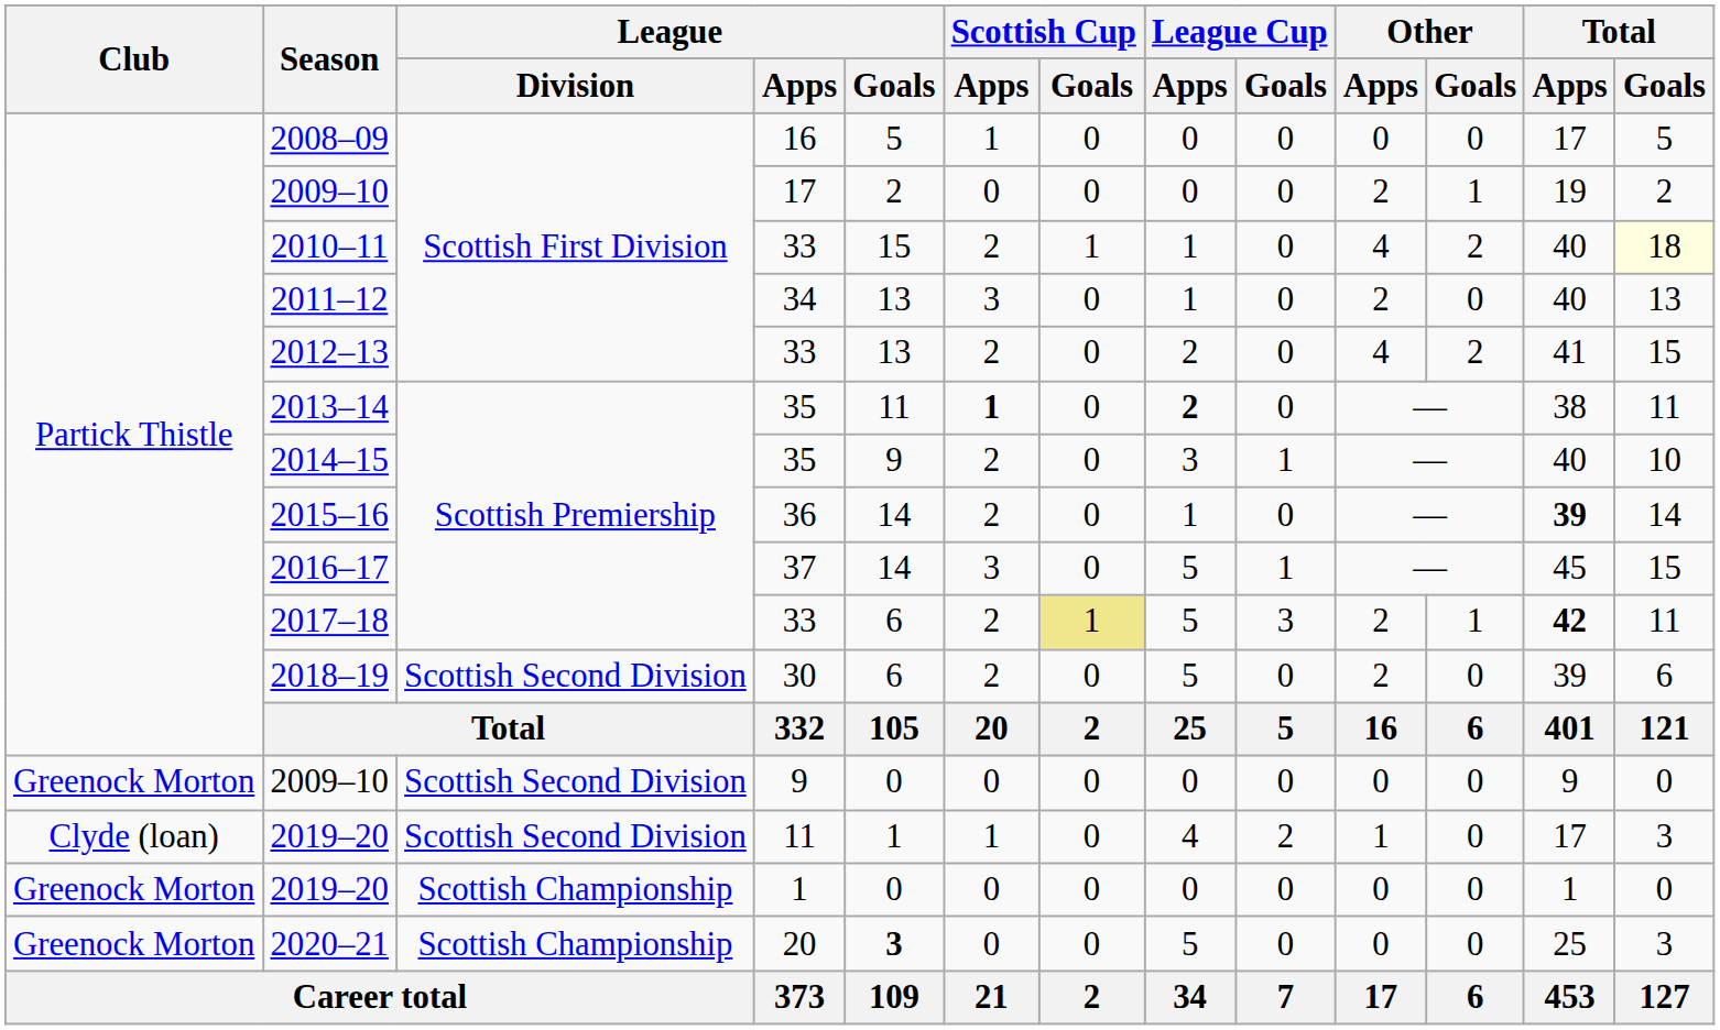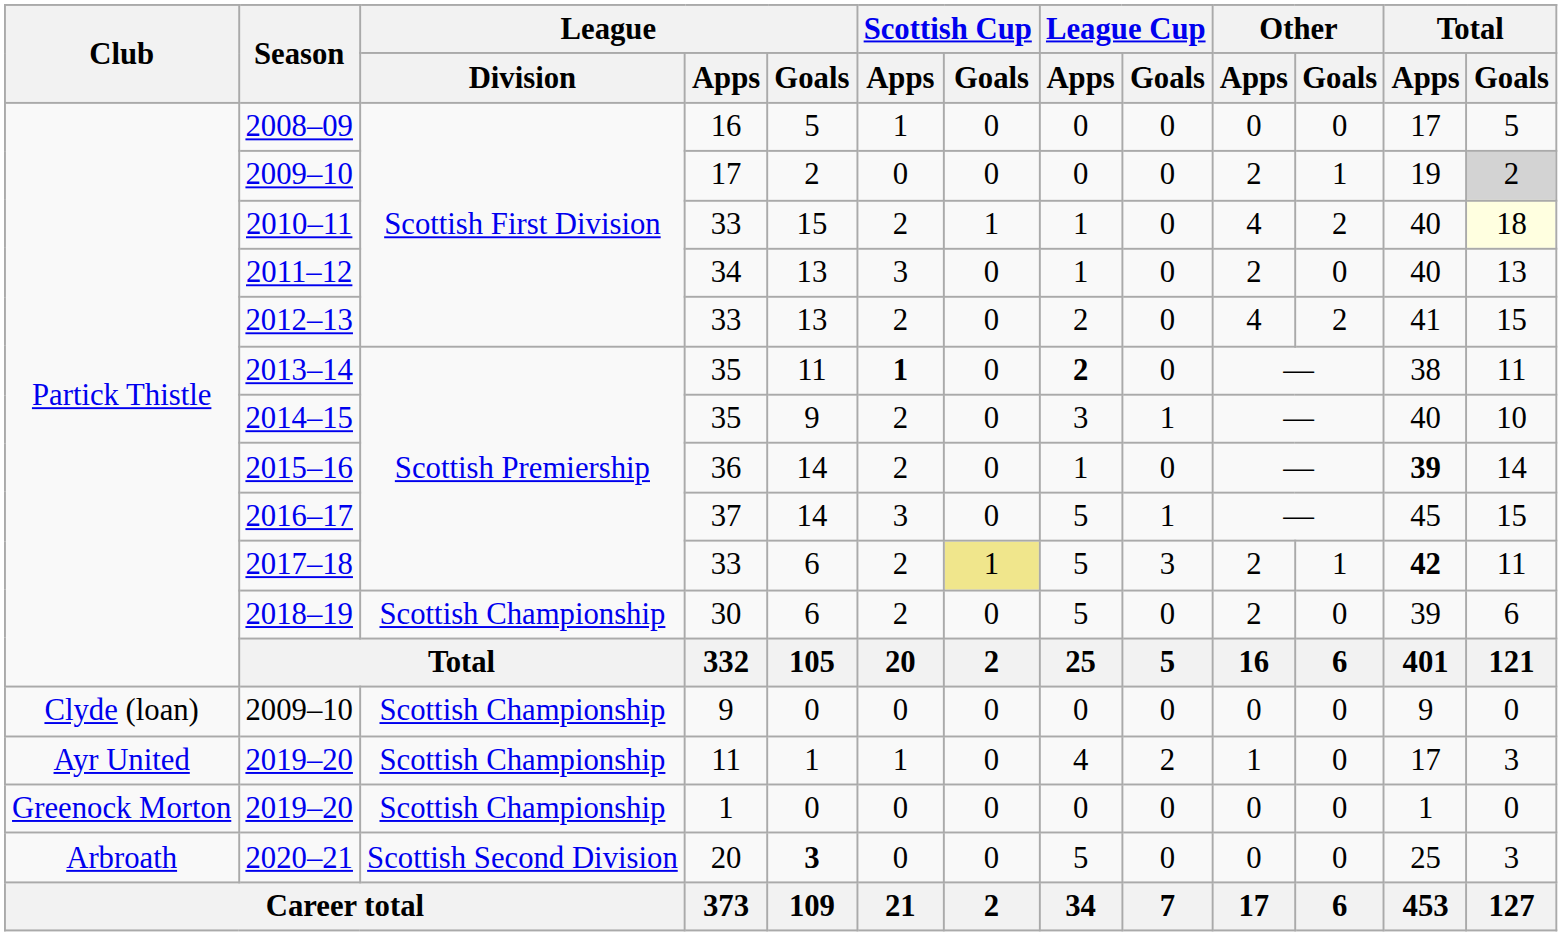 <table class="wikitable" style="text-align: center;">
 <tr>
 <th rowspan="2">Club</th>
 <th rowspan="2">Season</th>
 <th colspan="3">League</th>
 <th colspan="2"><a href='#'>Scottish Cup</a></th>
 <th colspan="2"><a href='#'>League Cup</a></th>
 <th colspan="2">Other</th>
 <th colspan="2">Total</th>
 </tr>
 <tr>
 <th>Division</th>
 <th>Apps</th>
 <th>Goals</th>
 <th>Apps</th>
 <th>Goals</th>
 <th>Apps</th>
 <th>Goals</th>
 <th>Apps</th>
 <th>Goals</th>
 <th>Apps</th>
 <th>Goals</th>
 </tr>
 <tr>
 <td rowspan="12"><a href='#'>Partick Thistle</a></td>
 <td><a href='#'>2008–09</a></td>
 <td rowspan="5"><a href='#'>Scottish First Division</a></td>
 <td>16</td>
 <td>5</td>
 <td>1</td>
 <td>0</td>
 <td>0</td>
 <td>0</td>
 <td>0</td>
 <td>0</td>
 <td>17</td>
 <td>5</td>
 </tr>
 <tr>
 <td><a href='#'>2009–10</a></td>
 <td>17</td>
 <td>2</td>
 <td>0</td>
 <td>0</td>
 <td>0</td>
 <td>0</td>
 <td>2</td>
 <td>1</td>
 <td>19</td>
-<td>2</td>
+<td style="background: lightgrey;">2</td>
 </tr>
 <tr>
 <td><a href='#'>2010–11</a></td>
 <td>33</td>
 <td>15</td>
 <td>2</td>
 <td>1</td>
 <td>1</td>
 <td>0</td>
 <td>4</td>
 <td>2</td>
 <td>40</td>
 <td style="background: lightyellow;">18</td>
 </tr>
 <tr>
 <td><a href='#'>2011–12</a></td>
 <td>34</td>
 <td>13</td>
 <td>3</td>
 <td>0</td>
 <td>1</td>
 <td>0</td>
 <td>2</td>
 <td>0</td>
 <td>40</td>
 <td>13</td>
 </tr>
 <tr>
 <td><a href='#'>2012–13</a></td>
 <td>33</td>
 <td>13</td>
 <td>2</td>
 <td>0</td>
 <td>2</td>
 <td>0</td>
 <td>4</td>
 <td>2</td>
 <td>41</td>
 <td>15</td>
 </tr>
 <tr>
 <td><a href='#'>2013–14</a></td>
 <td rowspan="5"><a href='#'>Scottish Premiership</a></td>
 <td>35</td>
 <td>11</td>
 <td><strong>1</strong></td>
 <td>0</td>
 <td><strong>2</strong></td>
 <td>0</td>
 <td colspan="2">—</td>
 <td>38</td>
 <td>11</td>
 </tr>
 <tr>
 <td><a href='#'>2014–15</a></td>
 <td>35</td>
 <td>9</td>
 <td>2</td>
 <td>0</td>
 <td>3</td>
 <td>1</td>
 <td colspan="2">—</td>
 <td>40</td>
 <td>10</td>
 </tr>
 <tr>
 <td><a href='#'>2015–16</a></td>
 <td>36</td>
 <td>14</td>
 <td>2</td>
 <td>0</td>
 <td>1</td>
 <td>0</td>
 <td colspan="2">—</td>
 <td><strong>39</strong></td>
 <td>14</td>
 </tr>
 <tr>
 <td><a href='#'>2016–17</a></td>
 <td>37</td>
 <td>14</td>
 <td>3</td>
 <td>0</td>
 <td>5</td>
 <td>1</td>
 <td colspan="2">—</td>
 <td>45</td>
 <td>15</td>
 </tr>
 <tr>
 <td><a href='#'>2017–18</a></td>
 <td>33</td>
 <td>6</td>
 <td>2</td>
 <td style="background: khaki;">1</td>
 <td>5</td>
 <td>3</td>
 <td>2</td>
 <td>1</td>
 <td><strong>42</strong></td>
 <td>11</td>
 </tr>
 <tr>
 <td><a href='#'>2018–19</a></td>
-<td><a href='#'>Scottish Second Division</a></td>
+<td rowspan="1"><a href='#'>Scottish Championship</a></td>
 <td>30</td>
 <td>6</td>
 <td>2</td>
 <td>0</td>
 <td>5</td>
 <td>0</td>
 <td>2</td>
 <td>0</td>
 <td>39</td>
 <td>6</td>
 </tr>
 <tr>
 <th colspan="2">Total</th>
 <th>332</th>
 <th>105</th>
 <th>20</th>
 <th>2</th>
 <th>25</th>
 <th>5</th>
 <th>16</th>
 <th>6</th>
 <th>401</th>
 <th>121</th>
 </tr>
 <tr>
-<td><a href='#'>Greenock Morton</a></td>
+<td><a href='#'>Clyde</a> (loan)</td>
 <td>2009–10</td>
-<td><a href='#'>Scottish Second Division</a></td>
+<td><a href='#'>Scottish Championship</a></td>
 <td>9</td>
 <td>0</td>
 <td>0</td>
 <td>0</td>
 <td>0</td>
 <td>0</td>
 <td>0</td>
 <td>0</td>
 <td>9</td>
 <td>0</td>
 </tr>
 <tr>
-<td><a href='#'>Clyde</a> (loan)</td>
+<td><a href='#'>Ayr United</a></td>
 <td><a href='#'>2019–20</a></td>
-<td><a href='#'>Scottish Second Division</a></td>
+<td><a href='#'>Scottish Championship</a></td>
 <td>11</td>
 <td>1</td>
 <td>1</td>
 <td>0</td>
 <td>4</td>
 <td>2</td>
 <td>1</td>
 <td>0</td>
 <td>17</td>
 <td>3</td>
 </tr>
 <tr>
 <td><a href='#'>Greenock Morton</a></td>
 <td><a href='#'>2019–20</a></td>
 <td><a href='#'>Scottish Championship</a></td>
 <td>1</td>
 <td>0</td>
 <td>0</td>
 <td>0</td>
 <td>0</td>
 <td>0</td>
 <td>0</td>
 <td>0</td>
 <td>1</td>
 <td>0</td>
 </tr>
 <tr>
-<td><a href='#'>Greenock Morton</a></td>
+<td><a href='#'>Arbroath</a></td>
 <td><a href='#'>2020–21</a></td>
-<td><a href='#'>Scottish Championship</a></td>
+<td><a href='#'>Scottish Second Division</a></td>
 <td>20</td>
 <td><strong>3</strong></td>
 <td>0</td>
 <td>0</td>
 <td>5</td>
 <td>0</td>
 <td>0</td>
 <td>0</td>
 <td>25</td>
 <td>3</td>
 </tr>
 <tr>
 <th colspan="3">Career total</th>
 <th>373</th>
 <th>109</th>
 <th>21</th>
 <th>2</th>
 <th>34</th>
 <th>7</th>
 <th>17</th>
 <th>6</th>
 <th>453</th>
 <th>127</th>
 </tr>
 </table>
